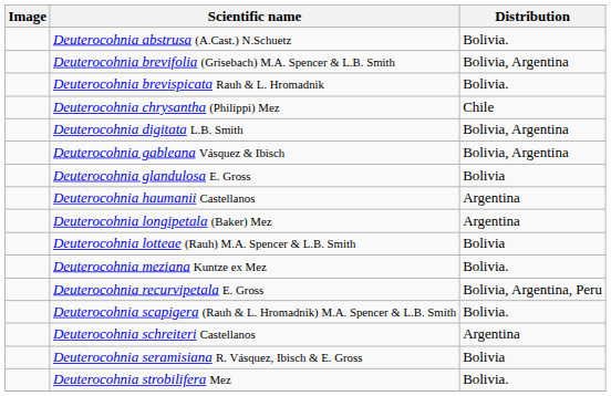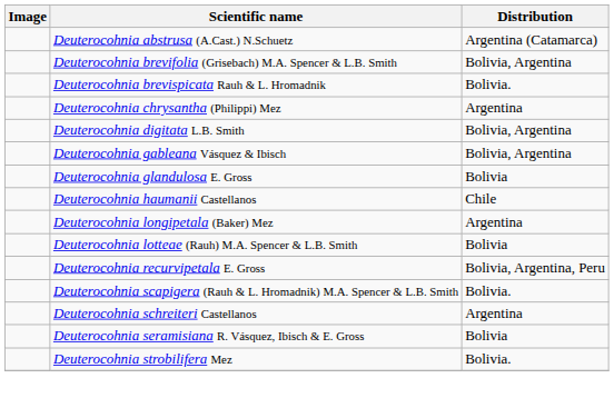 <table class="wikitable">
 <tr>
 <th>Image</th>
 <th>Scientific name</th>
 <th>Distribution</th>
 </tr>
 <tr>
 <td></td>
 <td><em><a href='#'>Deuterocohnia abstrusa</a></em> <small>(A.Cast.) N.Schuetz</small></td>
-<td>Bolivia.</td>
+<td>Argentina (Catamarca)</td>
 </tr>
 <tr>
 <td></td>
 <td><em><a href='#'>Deuterocohnia brevifolia</a></em> <small>(Grisebach) M.A. Spencer & L.B. Smith</small></td>
 <td>Bolivia, Argentina</td>
 </tr>
 <tr>
 <td></td>
 <td><em><a href='#'>Deuterocohnia brevispicata</a></em> <small>Rauh & L. Hromadnik</small></td>
 <td>Bolivia.</td>
 </tr>
 <tr>
 <td></td>
 <td><em><a href='#'>Deuterocohnia chrysantha</a></em> <small>(Philippi) Mez</small></td>
-<td>Chile</td>
+<td>Argentina</td>
 </tr>
 <tr>
 <td></td>
 <td><em><a href='#'>Deuterocohnia digitata</a></em> <small>L.B. Smith</small></td>
 <td>Bolivia, Argentina</td>
 </tr>
 <tr>
 <td></td>
 <td><em><a href='#'>Deuterocohnia gableana</a></em> <small>Vásquez & Ibisch</small></td>
 <td>Bolivia, Argentina</td>
 </tr>
 <tr>
 <td></td>
 <td><em><a href='#'>Deuterocohnia glandulosa</a></em> <small>E. Gross</small></td>
 <td>Bolivia</td>
 </tr>
 <tr>
 <td></td>
 <td><em><a href='#'>Deuterocohnia haumanii</a></em> <small>Castellanos</small></td>
-<td>Argentina</td>
+<td>Chile</td>
 </tr>
 <tr>
 <td></td>
 <td><em><a href='#'>Deuterocohnia longipetala</a></em> <small>(Baker) Mez</small></td>
 <td>Argentina</td>
 </tr>
 <tr>
 <td></td>
 <td><em><a href='#'>Deuterocohnia lotteae</a></em> <small>(Rauh) M.A. Spencer & L.B. Smith</small></td>
 <td>Bolivia</td>
-</tr>
-<tr>
-<td></td>
-<td><em><a href='#'>Deuterocohnia meziana</a></em> <small>Kuntze ex Mez</small></td>
-<td>Bolivia.</td>
 </tr>
 <tr>
 <td></td>
 <td><em><a href='#'>Deuterocohnia recurvipetala</a></em> <small>E. Gross</small></td>
 <td>Bolivia, Argentina, Peru</td>
 </tr>
 <tr>
 <td></td>
 <td><em><a href='#'>Deuterocohnia scapigera</a></em> <small>(Rauh & L. Hromadnik) M.A. Spencer & L.B. Smith</small></td>
 <td>Bolivia.</td>
 </tr>
 <tr>
 <td></td>
 <td><em><a href='#'>Deuterocohnia schreiteri</a></em> <small>Castellanos</small></td>
 <td>Argentina</td>
 </tr>
 <tr>
 <td></td>
 <td><em><a href='#'>Deuterocohnia seramisiana</a></em> <small>R. Vásquez, Ibisch & E. Gross</small></td>
 <td>Bolivia</td>
 </tr>
 <tr>
 <td></td>
 <td><em><a href='#'>Deuterocohnia strobilifera</a></em> <small>Mez</small></td>
 <td>Bolivia.</td>
 </tr>
 <tr>
 </tr>
 </table>
